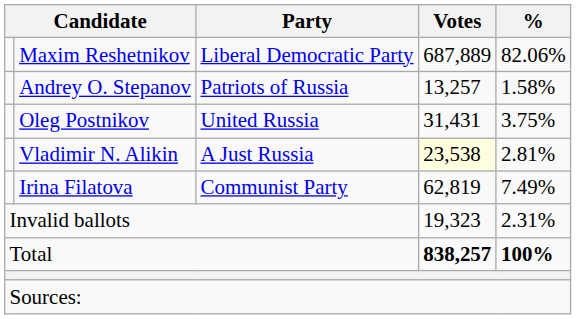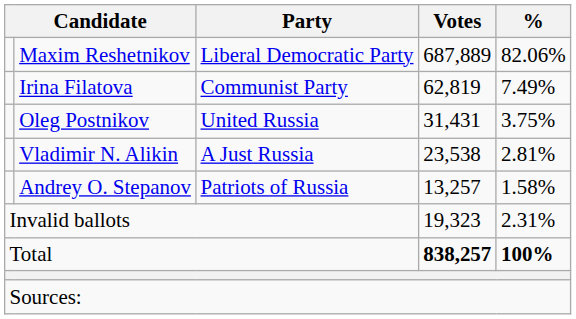 <table class="wikitable sortable" style="text-align:left; margin-bottom:0;">
 <tr>
 <th colspan=2>Candidate</th>
 <th>Party</th>
 <th>Votes</th>
 <th>%</th>
 </tr>
 <tr>
 <td bgcolor=></td>
 <td><a href='#'>Maxim Reshetnikov</a></td>
 <td><a href='#'>Liberal Democratic Party</a></td>
 <td>687,889</td>
 <td>82.06%</td>
 </tr>
 <tr>
 <td bgcolor=></td>
-<td><a href='#'>Andrey O. Stepanov</a></td>
-<td><a href='#'>Patriots of Russia</a></td>
-<td>13,257</td>
-<td>1.58%</td>
+<td><a href='#'>Irina Filatova</a></td>
+<td><a href='#'>Communist Party</a></td>
+<td>62,819</td>
+<td>7.49%</td>
 </tr>
 <tr>
 <td bgcolor=></td>
 <td><a href='#'>Oleg Postnikov</a></td>
 <td><a href='#'>United Russia</a></td>
 <td>31,431</td>
 <td>3.75%</td>
 </tr>
 <tr>
 <td bgcolor=></td>
 <td><a href='#'>Vladimir N. Alikin</a></td>
 <td><a href='#'>A Just Russia</a></td>
-<td style="background: lightyellow;">23,538</td>
+<td>23,538</td>
 <td>2.81%</td>
 </tr>
 <tr>
 <td bgcolor=></td>
-<td><a href='#'>Irina Filatova</a></td>
-<td><a href='#'>Communist Party</a></td>
-<td>62,819</td>
-<td>7.49%</td>
+<td><a href='#'>Andrey O. Stepanov</a></td>
+<td><a href='#'>Patriots of Russia</a></td>
+<td>13,257</td>
+<td>1.58%</td>
 </tr>
 <tr>
 <td colspan=3>Invalid ballots</td>
 <td>19,323</td>
 <td>2.31%</td>
 </tr>
 <tr>
 <td colspan=3>Total</td>
 <td><strong>838,257</strong></td>
 <td><strong>100%</strong></td>
 </tr>
 <tr>
 <th colspan=5></th>
 </tr>
 <tr>
 <td colspan=5>Sources:</td>
 </tr>
 </table>
